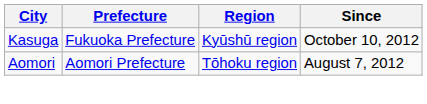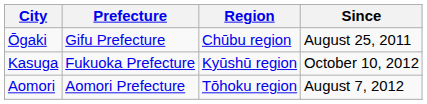 <table class="wikitable">
 <tr>
 <th><a href='#'>City</a></th>
 <th><a href='#'>Prefecture</a></th>
 <th><a href='#'>Region</a></th>
 <th>Since</th>
+</tr>
+<tr>
+<td><a href='#'>Ōgaki</a></td>
+<td><a href='#'>Gifu Prefecture</a></td>
+<td><a href='#'>Chūbu region</a></td>
+<td>August 25, 2011</td>
 </tr>
 <tr>
 <td><a href='#'>Kasuga</a></td>
 <td><a href='#'>Fukuoka Prefecture</a></td>
 <td><a href='#'>Kyūshū region</a></td>
 <td>October 10, 2012</td>
 </tr>
 <tr>
 <td><a href='#'>Aomori</a></td>
 <td><a href='#'>Aomori Prefecture</a></td>
 <td><a href='#'>Tōhoku region</a></td>
 <td>August 7, 2012</td>
 </tr>
 </table>
